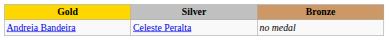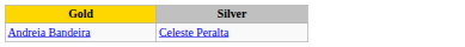 <table class="wikitable" style="text-align:left">
 <tr align="center">
 <td width=200 bgcolor=gold><strong>Gold</strong></td>
 <td width=200 bgcolor=silver><strong>Silver</strong></td>
-<td width=200 bgcolor=CC9966><strong>Bronze</strong></td>
 </tr>
 <tr>
 <td><a href='#'>Andreia Bandeira</a><br></td>
 <td><a href='#'>Celeste Peralta</a><br></td>
-<td><em>no medal</em></td>
 </tr>
 </table>
